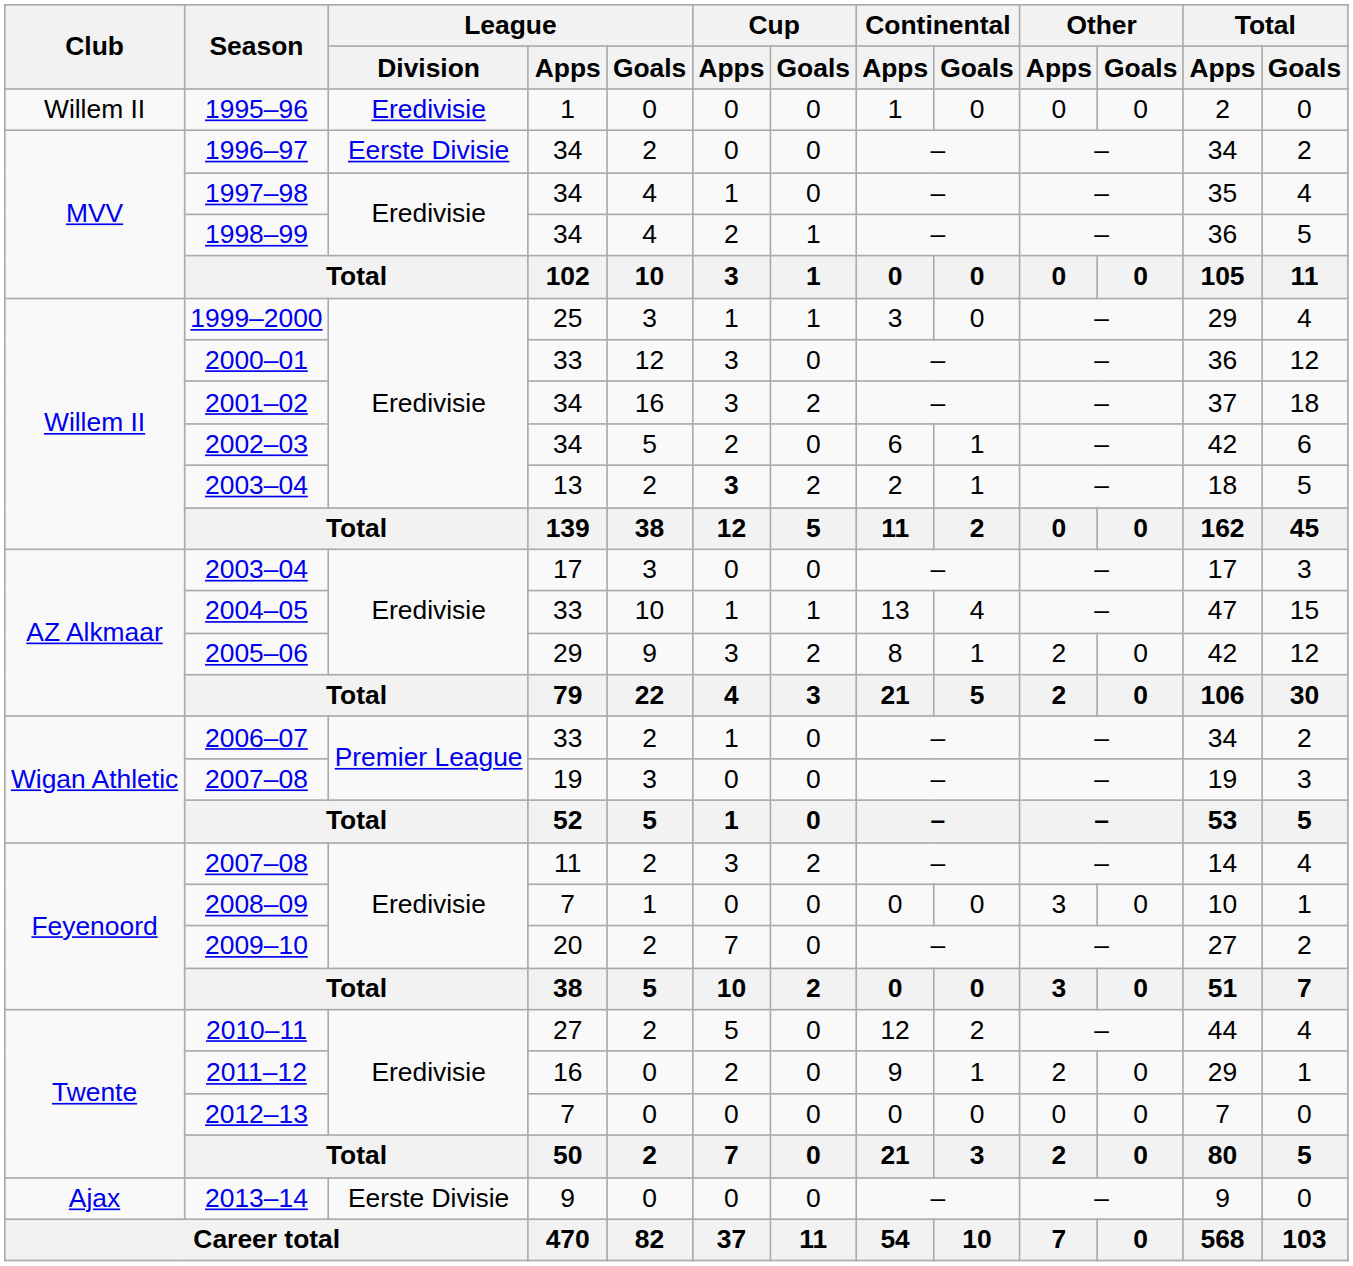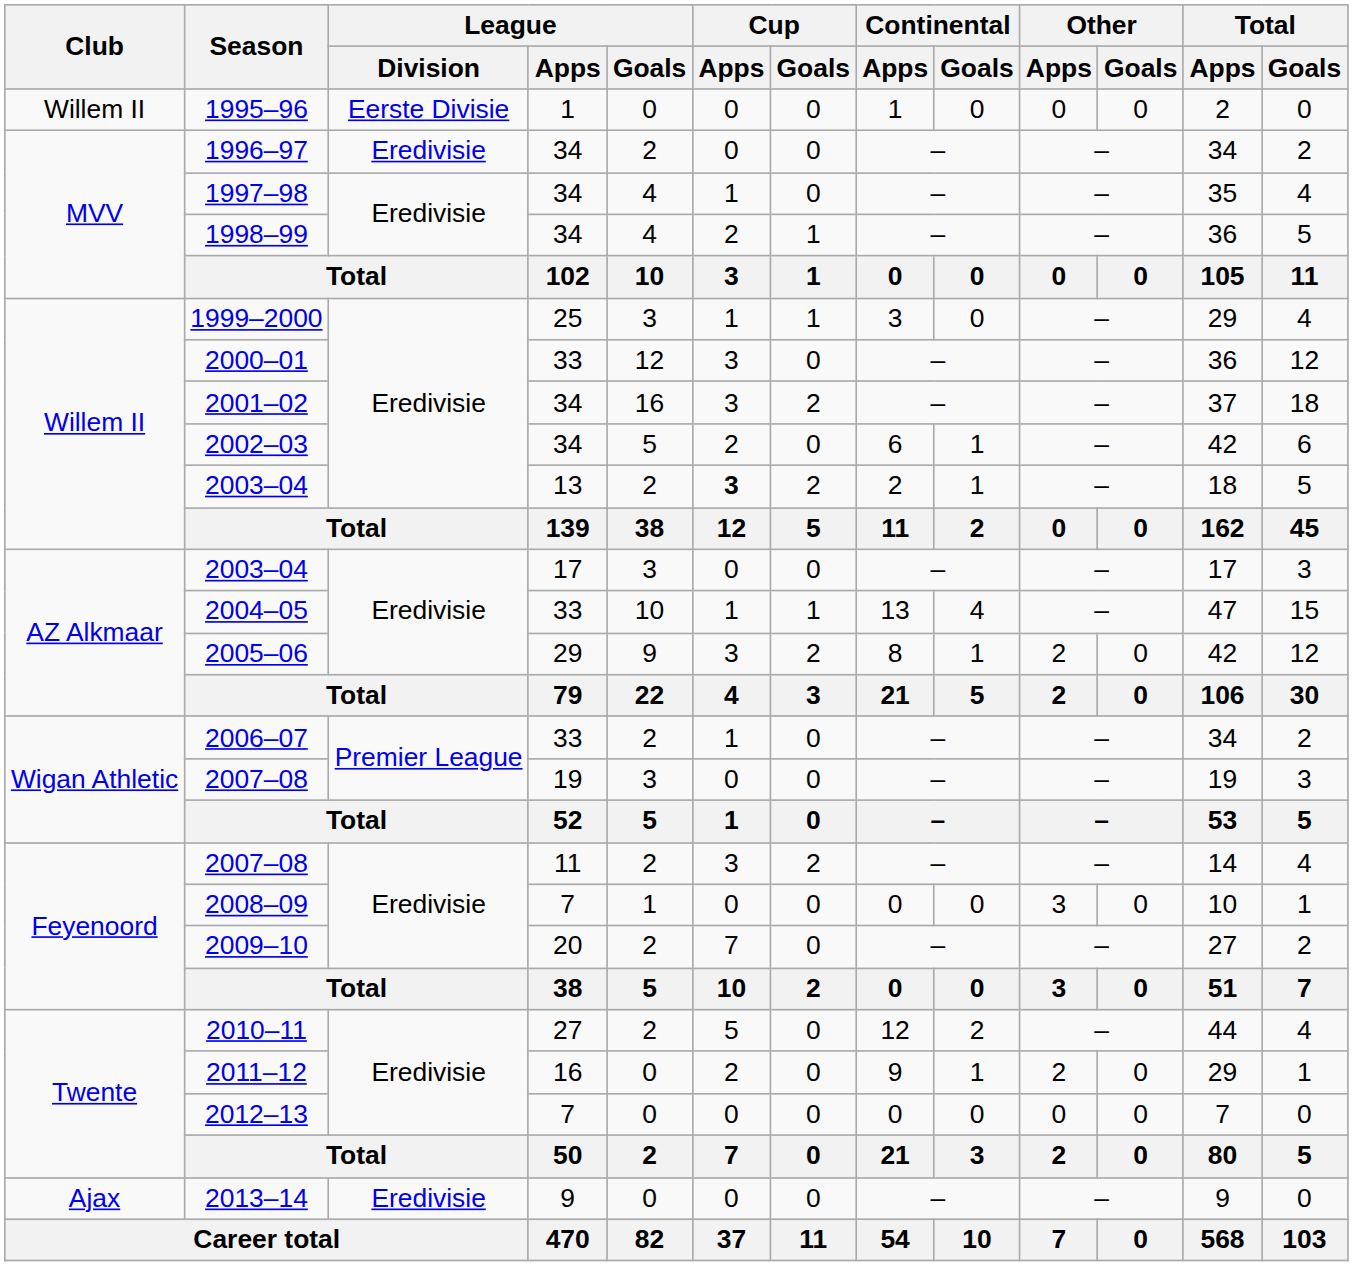 <table class="wikitable" style="text-align:center">
 <tr>
 <th rowspan="2">Club</th>
 <th rowspan="2">Season</th>
 <th colspan="3">League</th>
 <th colspan="2">Cup</th>
 <th colspan="2">Continental</th>
 <th colspan="2">Other</th>
 <th colspan="2">Total</th>
 </tr>
 <tr>
 <th>Division</th>
 <th>Apps</th>
 <th>Goals</th>
 <th>Apps</th>
 <th>Goals</th>
 <th>Apps</th>
 <th>Goals</th>
 <th>Apps</th>
 <th>Goals</th>
 <th>Apps</th>
 <th>Goals</th>
 </tr>
 <tr>
 <td>Willem II</td>
 <td><a href='#'>1995–96</a></td>
-<td><a href='#'>Eredivisie</a></td>
+<td><a href='#'>Eerste Divisie</a></td>
 <td>1</td>
 <td>0</td>
 <td>0</td>
 <td>0</td>
 <td>1</td>
 <td>0</td>
 <td>0</td>
 <td>0</td>
 <td>2</td>
 <td>0</td>
 </tr>
 <tr>
 <td rowspan="4"><a href='#'>MVV</a></td>
 <td><a href='#'>1996–97</a></td>
-<td><a href='#'>Eerste Divisie</a></td>
+<td><a href='#'>Eredivisie</a></td>
 <td>34</td>
 <td>2</td>
 <td>0</td>
 <td>0</td>
 <td colspan="2">–</td>
 <td colspan="2">–</td>
 <td>34</td>
 <td>2</td>
 </tr>
 <tr>
 <td><a href='#'>1997–98</a></td>
 <td rowspan="2">Eredivisie</td>
 <td>34</td>
 <td>4</td>
 <td>1</td>
 <td>0</td>
 <td colspan="2">–</td>
 <td colspan="2">–</td>
 <td>35</td>
 <td>4</td>
 </tr>
 <tr>
 <td><a href='#'>1998–99</a></td>
 <td>34</td>
 <td>4</td>
 <td>2</td>
 <td>1</td>
 <td colspan="2">–</td>
 <td colspan="2">–</td>
 <td>36</td>
 <td>5</td>
 </tr>
 <tr>
 <th colspan="2">Total</th>
 <th>102</th>
 <th>10</th>
 <th>3</th>
 <th>1</th>
 <th>0</th>
 <th>0</th>
 <th>0</th>
 <th>0</th>
 <th>105</th>
 <th>11</th>
 </tr>
 <tr>
 <td rowspan="6"><a href='#'>Willem II</a></td>
 <td><a href='#'>1999–2000</a></td>
 <td rowspan="5">Eredivisie</td>
 <td>25</td>
 <td>3</td>
 <td>1</td>
 <td>1</td>
 <td>3</td>
 <td>0</td>
 <td colspan="2">–</td>
 <td>29</td>
 <td>4</td>
 </tr>
 <tr>
 <td><a href='#'>2000–01</a></td>
 <td>33</td>
 <td>12</td>
 <td>3</td>
 <td>0</td>
 <td colspan="2">–</td>
 <td colspan="2">–</td>
 <td>36</td>
 <td>12</td>
 </tr>
 <tr>
 <td><a href='#'>2001–02</a></td>
 <td>34</td>
 <td>16</td>
 <td>3</td>
 <td>2</td>
 <td colspan="2">–</td>
 <td colspan="2">–</td>
 <td>37</td>
 <td>18</td>
 </tr>
 <tr>
 <td><a href='#'>2002–03</a></td>
 <td>34</td>
 <td>5</td>
 <td>2</td>
 <td>0</td>
 <td>6</td>
 <td>1</td>
 <td colspan="2">–</td>
 <td>42</td>
 <td>6</td>
 </tr>
 <tr>
 <td><a href='#'>2003–04</a></td>
 <td>13</td>
 <td>2</td>
 <td><strong>3</strong></td>
 <td>2</td>
 <td>2</td>
 <td>1</td>
 <td colspan="2">–</td>
 <td>18</td>
 <td>5</td>
 </tr>
 <tr>
 <th colspan="2">Total</th>
 <th>139</th>
 <th>38</th>
 <th>12</th>
 <th>5</th>
 <th>11</th>
 <th>2</th>
 <th>0</th>
 <th>0</th>
 <th>162</th>
 <th>45</th>
 </tr>
 <tr>
 <td rowspan="4"><a href='#'>AZ Alkmaar</a></td>
 <td><a href='#'>2003–04</a></td>
 <td rowspan="3">Eredivisie</td>
 <td>17</td>
 <td>3</td>
 <td>0</td>
 <td>0</td>
 <td colspan="2">–</td>
 <td colspan="2">–</td>
 <td>17</td>
 <td>3</td>
 </tr>
 <tr>
 <td><a href='#'>2004–05</a></td>
 <td>33</td>
 <td>10</td>
 <td>1</td>
 <td>1</td>
 <td>13</td>
 <td>4</td>
 <td colspan="2">–</td>
 <td>47</td>
 <td>15</td>
 </tr>
 <tr>
 <td><a href='#'>2005–06</a></td>
 <td>29</td>
 <td>9</td>
 <td>3</td>
 <td>2</td>
 <td>8</td>
 <td>1</td>
 <td>2</td>
 <td>0</td>
 <td>42</td>
 <td>12</td>
 </tr>
 <tr>
 <th colspan="2">Total</th>
 <th>79</th>
 <th>22</th>
 <th>4</th>
 <th>3</th>
 <th>21</th>
 <th>5</th>
 <th>2</th>
 <th>0</th>
 <th>106</th>
 <th>30</th>
 </tr>
 <tr>
 <td rowspan="3"><a href='#'>Wigan Athletic</a></td>
 <td><a href='#'>2006–07</a></td>
 <td rowspan="2"><a href='#'>Premier League</a></td>
 <td>33</td>
 <td>2</td>
 <td>1</td>
 <td>0</td>
 <td colspan="2">–</td>
 <td colspan="2">–</td>
 <td>34</td>
 <td>2</td>
 </tr>
 <tr>
 <td><a href='#'>2007–08</a></td>
 <td>19</td>
 <td>3</td>
 <td>0</td>
 <td>0</td>
 <td colspan="2">–</td>
 <td colspan="2">–</td>
 <td>19</td>
 <td>3</td>
 </tr>
 <tr>
 <th colspan="2">Total</th>
 <th>52</th>
 <th>5</th>
 <th>1</th>
 <th>0</th>
 <th colspan="2">–</th>
 <th colspan="2">–</th>
 <th>53</th>
 <th>5</th>
 </tr>
 <tr>
 <td rowspan="4"><a href='#'>Feyenoord</a></td>
 <td><a href='#'>2007–08</a></td>
 <td rowspan="3">Eredivisie</td>
 <td>11</td>
 <td>2</td>
 <td>3</td>
 <td>2</td>
 <td colspan="2">–</td>
 <td colspan="2">–</td>
 <td>14</td>
 <td>4</td>
 </tr>
 <tr>
 <td><a href='#'>2008–09</a></td>
 <td>7</td>
 <td>1</td>
 <td>0</td>
 <td>0</td>
 <td>0</td>
 <td>0</td>
 <td>3</td>
 <td>0</td>
 <td>10</td>
 <td>1</td>
 </tr>
 <tr>
 <td><a href='#'>2009–10</a></td>
 <td>20</td>
 <td>2</td>
 <td>7</td>
 <td>0</td>
 <td colspan="2">–</td>
 <td colspan="2">–</td>
 <td>27</td>
 <td>2</td>
 </tr>
 <tr>
 <th colspan="2">Total</th>
 <th>38</th>
 <th>5</th>
 <th>10</th>
 <th>2</th>
 <th>0</th>
 <th>0</th>
 <th>3</th>
 <th>0</th>
 <th>51</th>
 <th>7</th>
 </tr>
 <tr>
 <td rowspan="4"><a href='#'>Twente</a></td>
 <td><a href='#'>2010–11</a></td>
 <td rowspan="3">Eredivisie</td>
 <td>27</td>
 <td>2</td>
 <td>5</td>
 <td>0</td>
 <td>12</td>
 <td>2</td>
 <td colspan="2">–</td>
 <td>44</td>
 <td>4</td>
 </tr>
 <tr>
 <td><a href='#'>2011–12</a></td>
 <td>16</td>
 <td>0</td>
 <td>2</td>
 <td>0</td>
 <td>9</td>
 <td>1</td>
 <td>2</td>
 <td>0</td>
 <td>29</td>
 <td>1</td>
 </tr>
 <tr>
 <td><a href='#'>2012–13</a></td>
 <td>7</td>
 <td>0</td>
 <td>0</td>
 <td>0</td>
 <td>0</td>
 <td>0</td>
 <td>0</td>
 <td>0</td>
 <td>7</td>
 <td>0</td>
 </tr>
 <tr>
 <th colspan="2">Total</th>
 <th>50</th>
 <th>2</th>
 <th>7</th>
 <th>0</th>
 <th>21</th>
 <th>3</th>
 <th>2</th>
 <th>0</th>
 <th>80</th>
 <th>5</th>
 </tr>
 <tr>
 <td><a href='#'>Ajax</a></td>
 <td><a href='#'>2013–14</a></td>
-<td>Eerste Divisie</td>
+<td><a href='#'>Eredivisie</a></td>
 <td>9</td>
 <td>0</td>
 <td>0</td>
 <td>0</td>
 <td colspan="2">–</td>
 <td colspan="2">–</td>
 <td>9</td>
 <td>0</td>
 </tr>
 <tr>
 <th colspan="3">Career total</th>
 <th>470</th>
 <th>82</th>
 <th>37</th>
 <th>11</th>
 <th>54</th>
 <th>10</th>
 <th>7</th>
 <th>0</th>
 <th>568</th>
 <th>103</th>
 </tr>
 </table>
